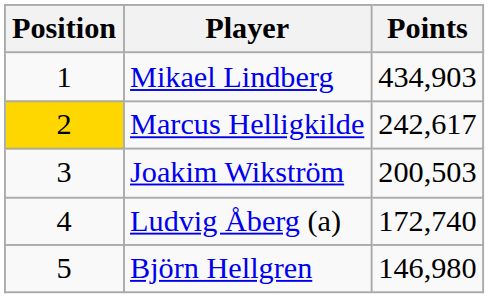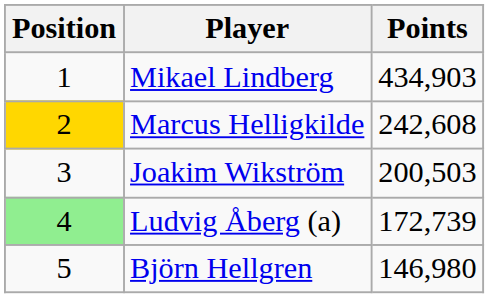 <table class=wikitable>
 <tr>
 <th>Position</th>
 <th>Player</th>
 <th>Points</th>
 </tr>
 <tr>
 <td align=center>1</td>
 <td> <a href='#'>Mikael Lindberg</a></td>
 <td align=center>434,903</td>
 </tr>
 <tr>
 <td align=center style="background: gold;">2</td>
 <td> <a href='#'>Marcus Helligkilde</a></td>
-<td align=center>242,617</td>
+<td align=center>242,608</td>
 </tr>
 <tr>
 <td align=center>3</td>
 <td> <a href='#'>Joakim Wikström</a></td>
 <td align=center>200,503</td>
 </tr>
 <tr>
-<td align=center>4</td>
+<td align=center style="background: lightgreen;">4</td>
 <td> <a href='#'>Ludvig Åberg</a> (a)</td>
-<td align=center>172,740</td>
+<td align=center>172,739</td>
 </tr>
 <tr>
 <td align=center>5</td>
 <td> <a href='#'>Björn Hellgren</a></td>
 <td align=center>146,980</td>
 </tr>
 </table>
